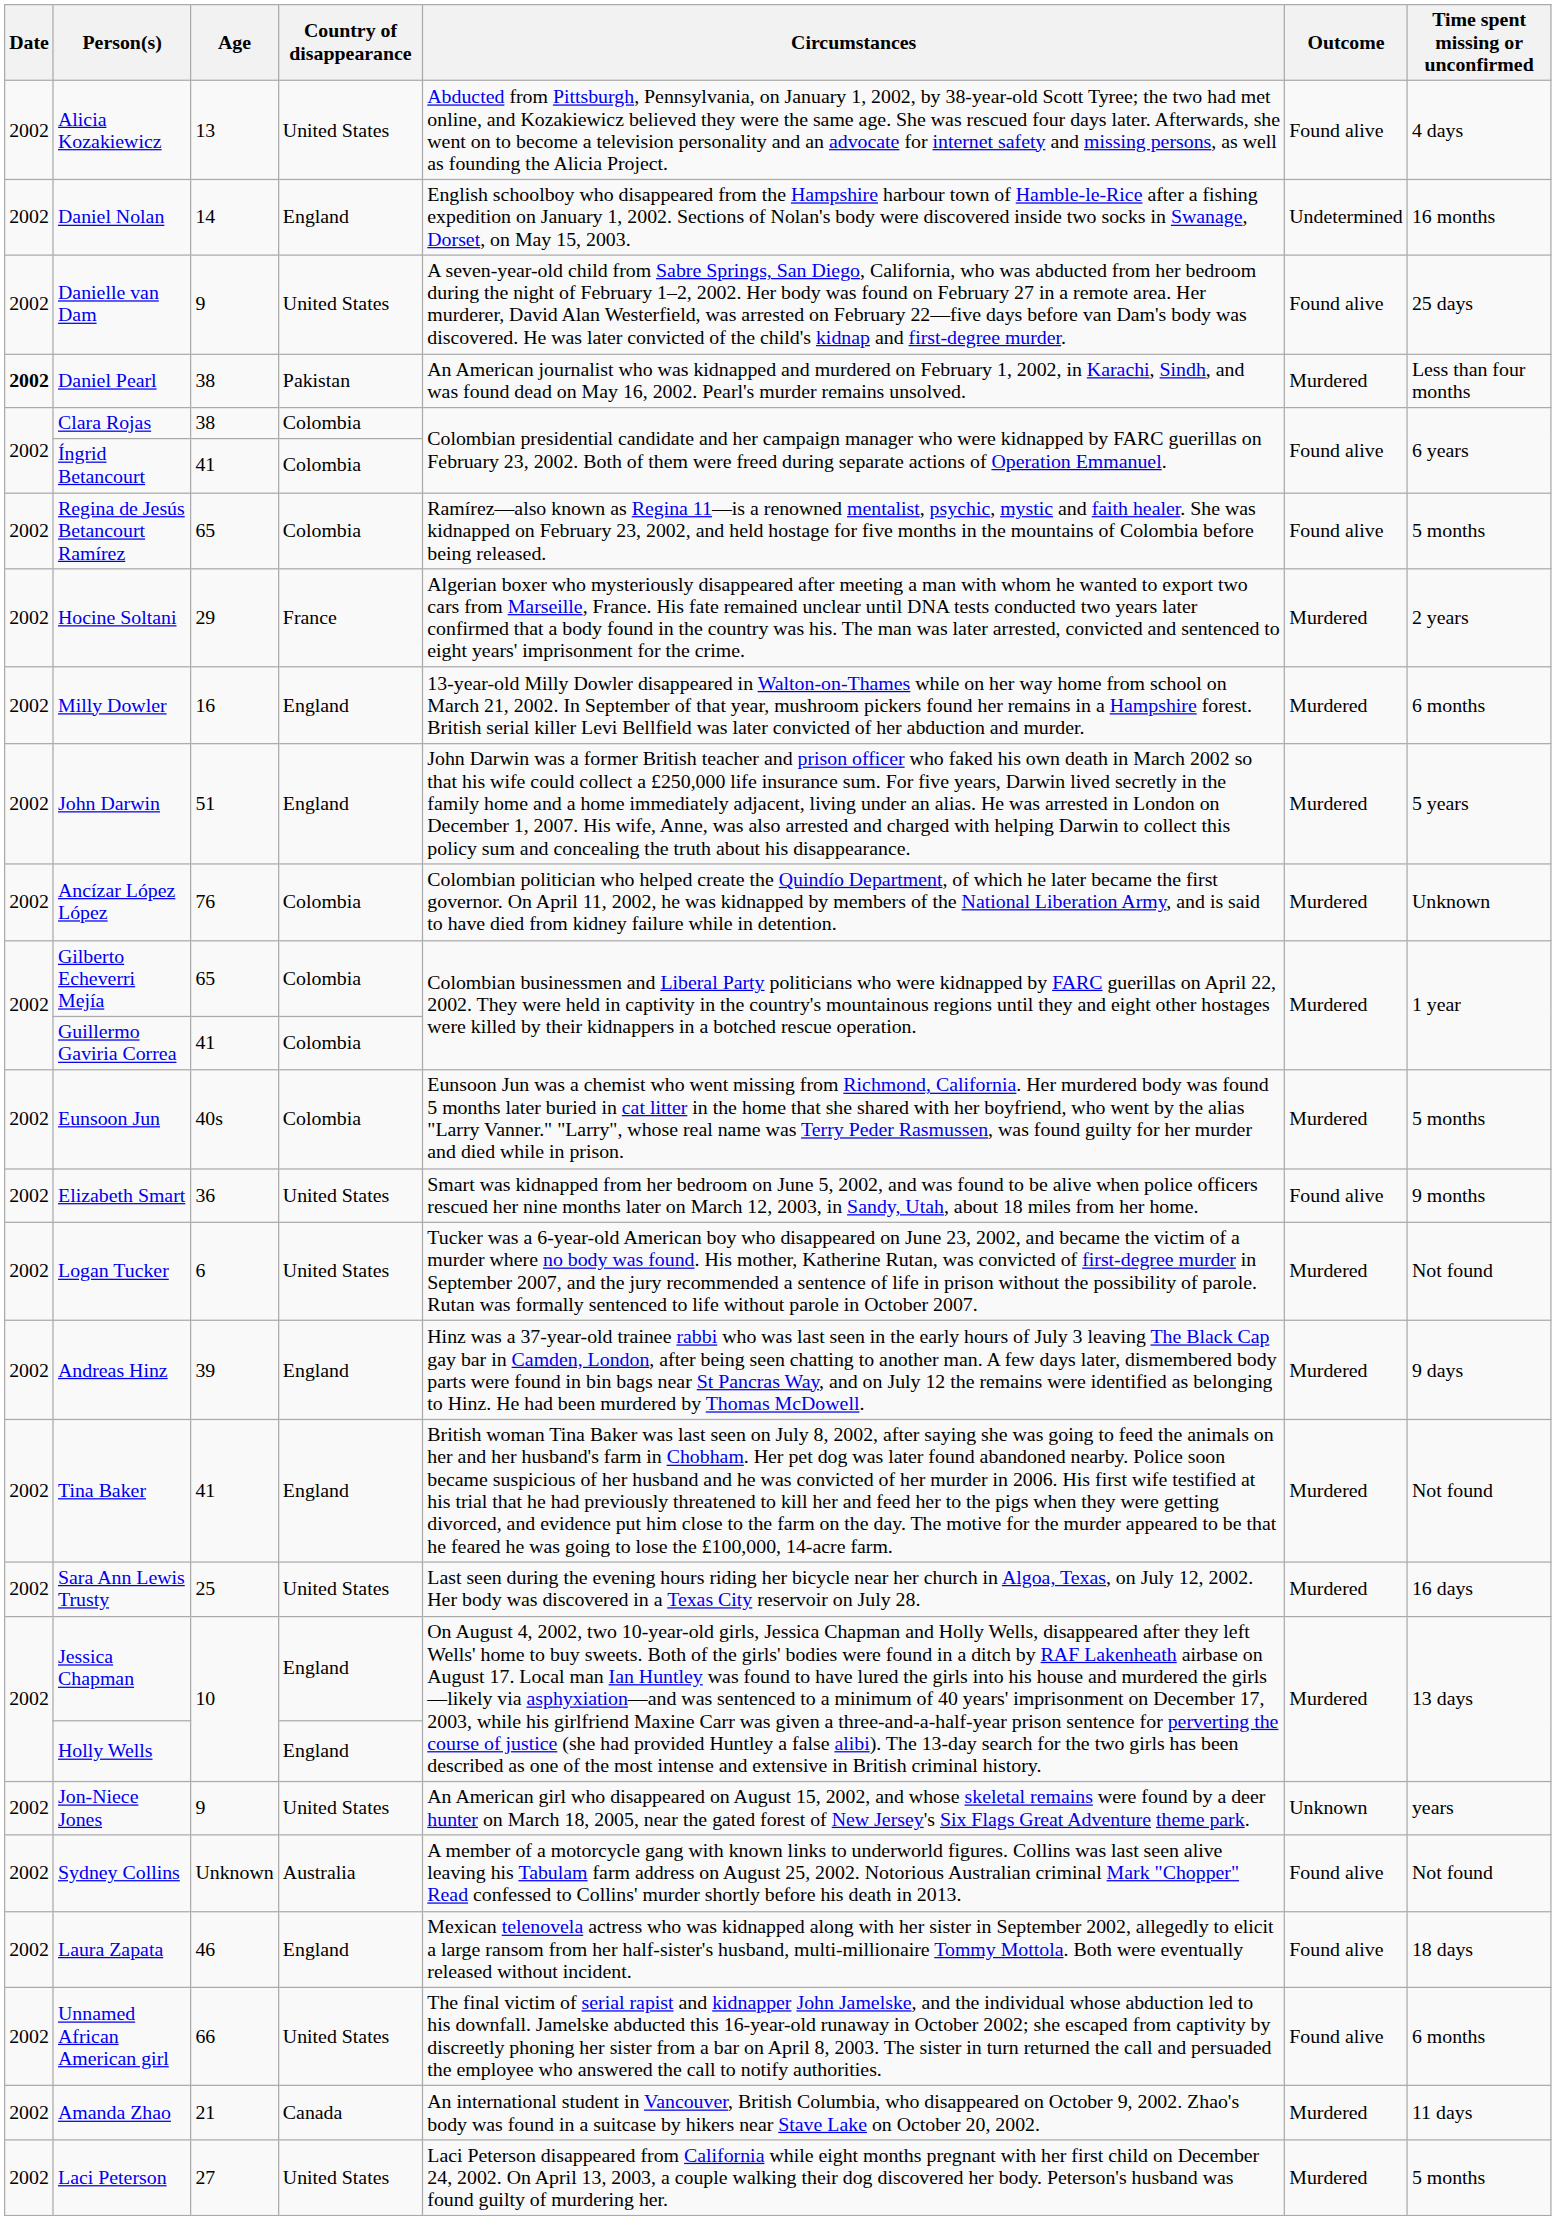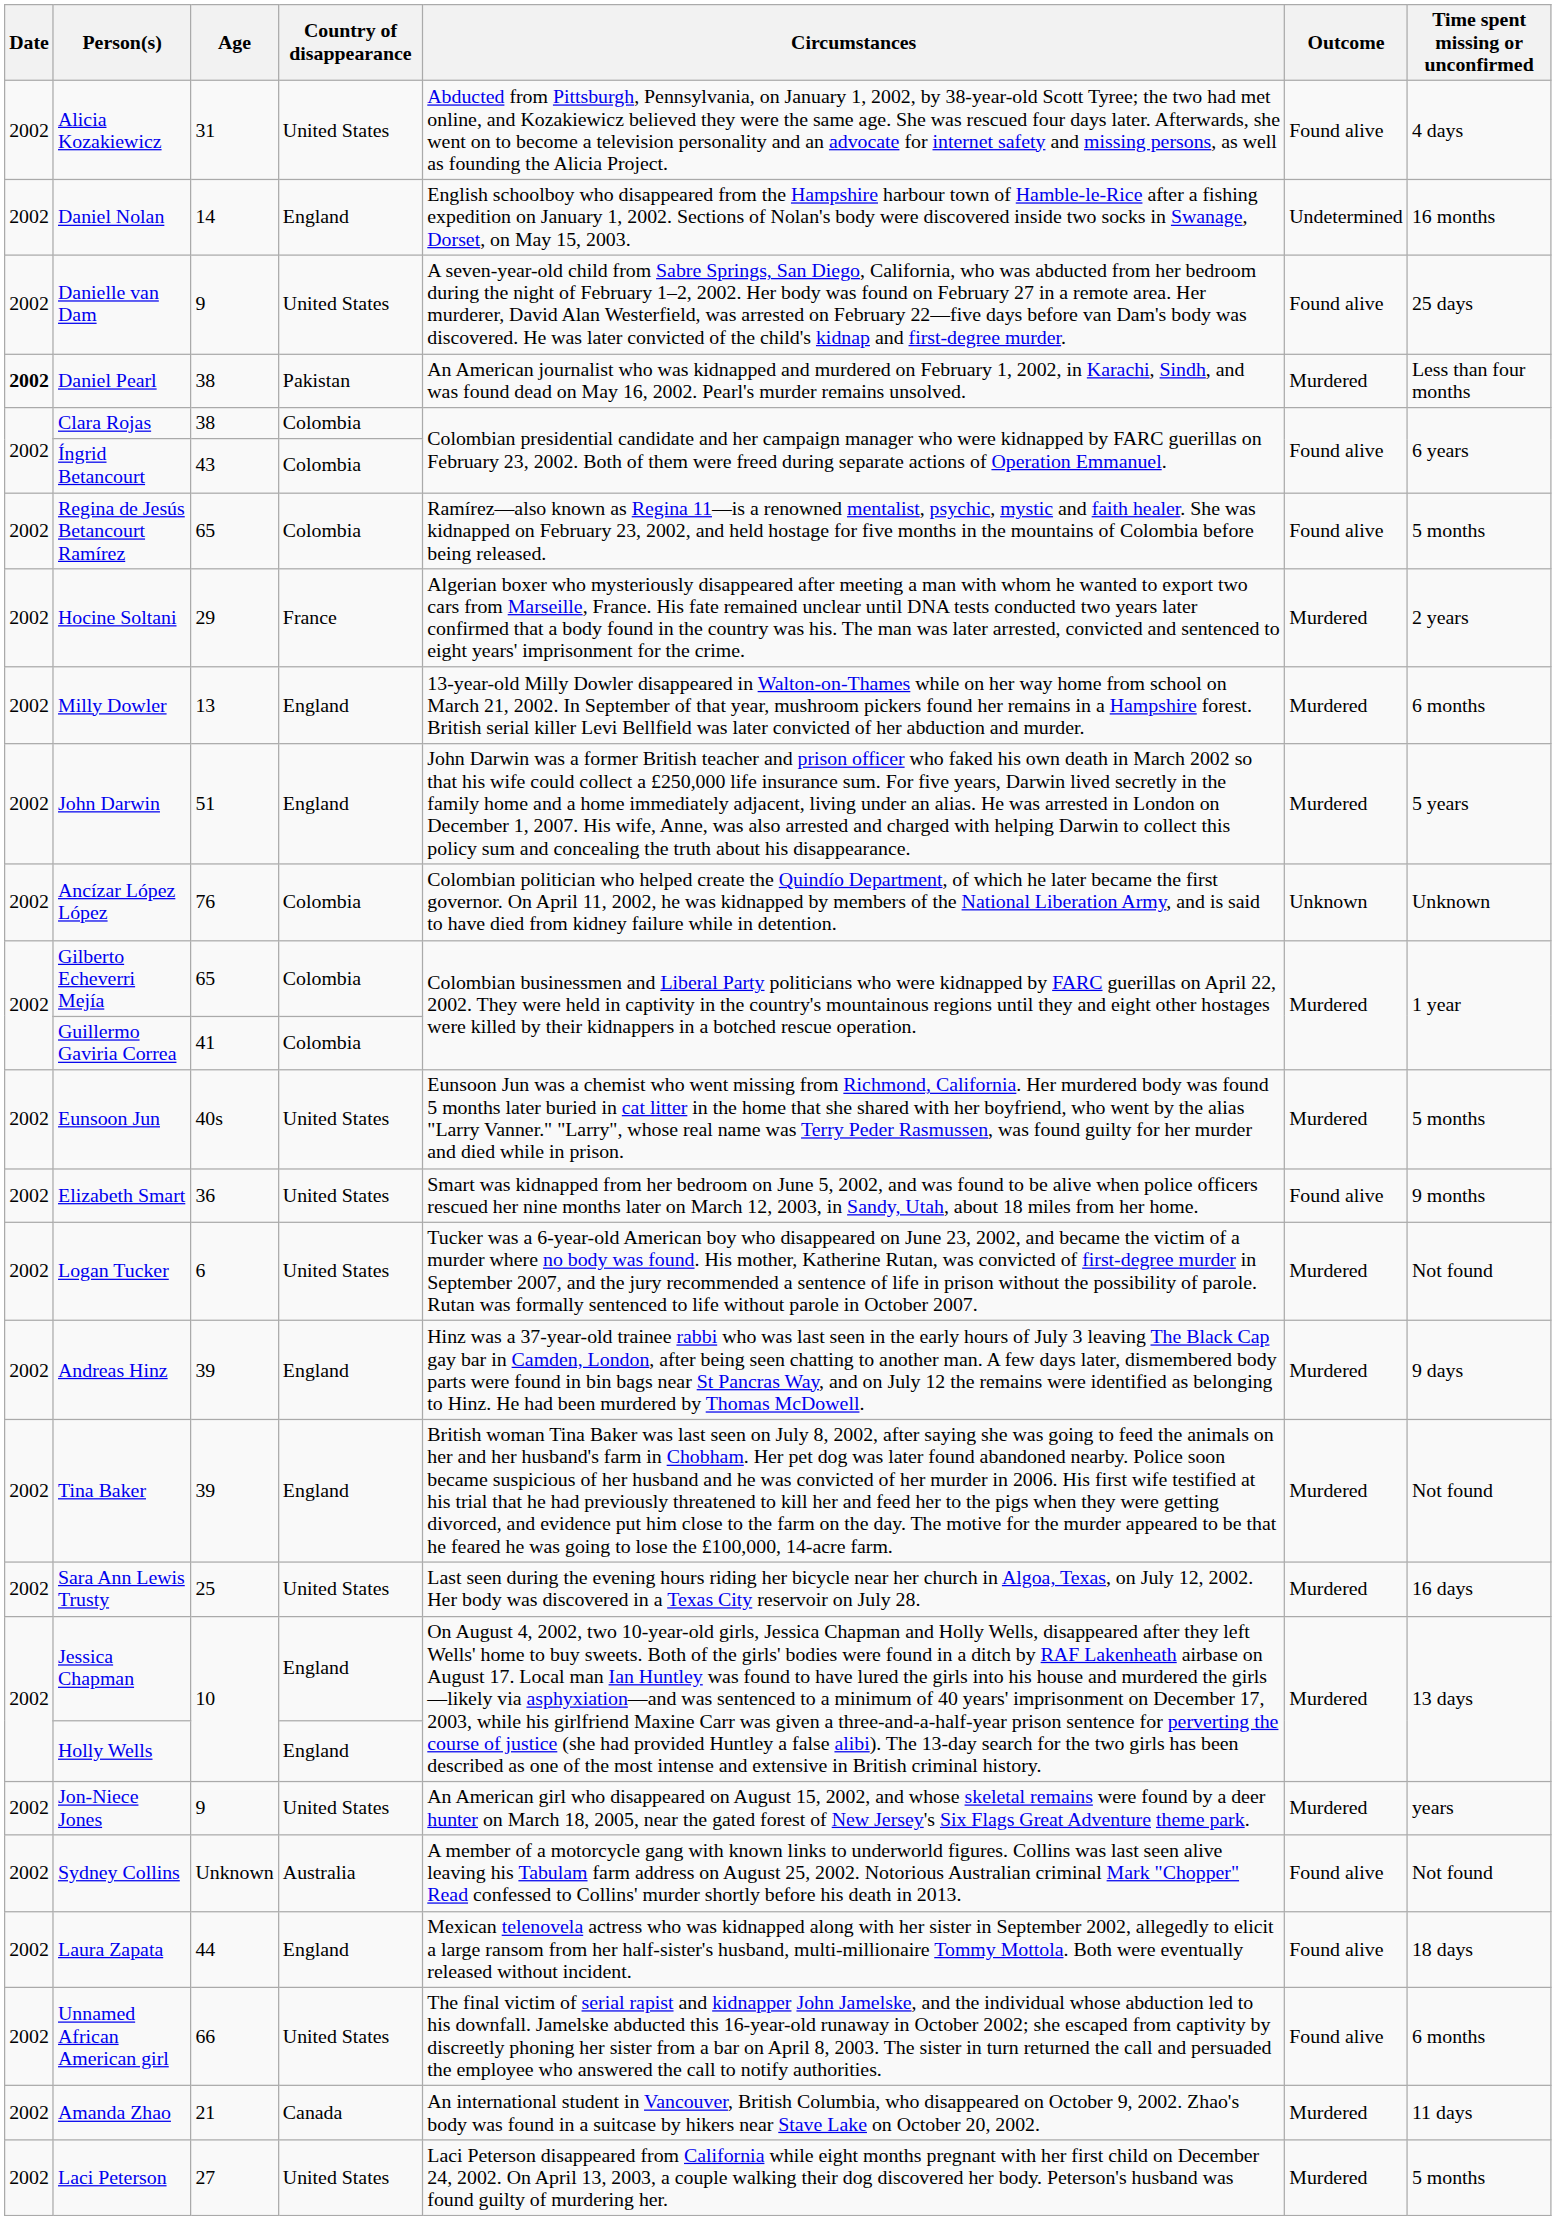 <table class="wikitable sortable zebra">
 <tr>
 <th data-sort-type="isoDate">Date</th>
 <th data-sort-type="text">Person(s)</th>
 <th data-sort-type="text">Age</th>
 <th>Country of disappearance</th>
 <th class="unsortable">Circumstances</th>
 <th data-sort-type="text">Outcome</th>
 <th>Time spent missing or unconfirmed</th>
 </tr>
 <tr>
 <td data-sort-value="2002-01-01">2002</td>
 <td><a href='#'>Alicia Kozakiewicz</a></td>
-<td data-sort-value="013">13</td>
+<td data-sort-value="013">31</td>
 <td>United States</td>
 <td><a href='#'>Abducted</a> from <a href='#'>Pittsburgh</a>, Pennsylvania, on January 1, 2002, by 38-year-old Scott Tyree; the two had met online, and Kozakiewicz believed they were the same age. She was rescued four days later. Afterwards, she went on to become a television personality and an <a href='#'>advocate</a> for <a href='#'>internet safety</a> and <a href='#'>missing persons</a>, as well as founding the Alicia Project.</td>
 <td>Found alive</td>
 <td>4 days</td>
 </tr>
 <tr>
 <td data-sort-value="2002-01-01">2002</td>
 <td><a href='#'>Daniel Nolan</a></td>
 <td data-sort-value="014">14</td>
 <td>England</td>
 <td>English schoolboy who disappeared from the <a href='#'>Hampshire</a> harbour town of <a href='#'>Hamble-le-Rice</a> after a fishing expedition on January 1, 2002. Sections of Nolan's body were discovered inside two socks in <a href='#'>Swanage</a>, <a href='#'>Dorset</a>, on May 15, 2003.</td>
 <td>Undetermined</td>
 <td>16 months</td>
 </tr>
 <tr>
 <td data-sort-value="2002-02-02">2002</td>
 <td><a href='#'>Danielle van Dam</a></td>
 <td data-sort-value="7">9</td>
 <td>United States</td>
 <td>A seven-year-old child from <a href='#'>Sabre Springs, San Diego</a>, California, who was abducted from her bedroom during the night of February 1–2, 2002. Her body was found on February 27 in a remote area. Her murderer, David Alan Westerfield, was arrested on February 22—five days before van Dam's body was discovered. He was later convicted of the child's <a href='#'>kidnap</a> and <a href='#'>first-degree murder</a>.</td>
 <td>Found alive</td>
 <td>25 days</td>
 </tr>
 <tr>
 <td><strong>2002</strong></td>
 <td><a href='#'>Daniel Pearl</a></td>
 <td>38</td>
 <td>Pakistan</td>
 <td>An American journalist who was kidnapped and murdered on February 1, 2002, in <a href='#'>Karachi</a>, <a href='#'>Sindh</a>, and was found dead on May 16, 2002. Pearl's murder remains unsolved.</td>
 <td>Murdered</td>
 <td>Less than four months</td>
 </tr>
 <tr>
 <td rowspan="2">2002</td>
 <td><a href='#'>Clara Rojas</a></td>
 <td>38</td>
 <td>Colombia</td>
 <td rowspan="2">Colombian presidential candidate and her campaign manager who were kidnapped by FARC guerillas on February 23, 2002. Both of them were freed during separate actions of <a href='#'>Operation Emmanuel</a>.</td>
 <td rowspan="2">Found alive</td>
 <td rowspan="2">6 years</td>
 </tr>
 <tr>
 <td><a href='#'>Íngrid Betancourt</a></td>
-<td>41</td>
+<td>43</td>
 <td>Colombia</td>
 </tr>
 <tr>
 <td>2002</td>
 <td><a href='#'>Regina de Jesús Betancourt Ramírez</a></td>
 <td>65</td>
 <td>Colombia</td>
 <td>Ramírez—also known as <a href='#'>Regina 11</a>—is a renowned <a href='#'>mentalist</a>, <a href='#'>psychic</a>, <a href='#'>mystic</a> and <a href='#'>faith healer</a>. She was kidnapped on February 23, 2002, and held hostage for five months in the mountains of Colombia before being released.</td>
 <td>Found alive</td>
 <td>5 months</td>
 </tr>
 <tr>
 <td>2002</td>
 <td><a href='#'>Hocine Soltani</a></td>
 <td>29</td>
 <td>France</td>
 <td>Algerian boxer who mysteriously disappeared after meeting a man with whom he wanted to export two cars from <a href='#'>Marseille</a>, France. His fate remained unclear until DNA tests conducted two years later confirmed that a body found in the country was his. The man was later arrested, convicted and sentenced to eight years' imprisonment for the crime.</td>
 <td>Murdered</td>
 <td>2 years</td>
 </tr>
 <tr>
 <td>2002</td>
 <td><a href='#'>Milly Dowler</a></td>
-<td>16</td>
+<td>13</td>
 <td>England</td>
 <td>13-year-old Milly Dowler disappeared in <a href='#'>Walton-on-Thames</a> while on her way home from school on March 21, 2002. In September of that year, mushroom pickers found her remains in a <a href='#'>Hampshire</a> forest. British serial killer Levi Bellfield was later convicted of her abduction and murder.</td>
 <td>Murdered</td>
 <td>6 months</td>
 </tr>
 <tr>
 <td>2002</td>
 <td><a href='#'>John Darwin</a></td>
 <td>51</td>
 <td>England</td>
 <td>John Darwin was a former British teacher and <a href='#'>prison officer</a> who faked his own death in March 2002 so that his wife could collect a £250,000 life insurance sum. For five years, Darwin lived secretly in the family home and a home immediately adjacent, living under an alias. He was arrested in London on December 1, 2007. His wife, Anne, was also arrested and charged with helping Darwin to collect this policy sum and concealing the truth about his disappearance.</td>
 <td>Murdered</td>
 <td>5 years</td>
 </tr>
 <tr>
 <td>2002</td>
 <td><a href='#'>Ancízar López López</a></td>
 <td>76</td>
 <td>Colombia</td>
 <td>Colombian politician who helped create the <a href='#'>Quindío Department</a>, of which he later became the first governor. On April 11, 2002, he was kidnapped by members of the <a href='#'>National Liberation Army</a>, and is said to have died from kidney failure while in detention.</td>
-<td>Murdered</td>
+<td>Unknown</td>
 <td>Unknown</td>
 </tr>
 <tr>
 <td rowspan="2">2002</td>
 <td><a href='#'>Gilberto Echeverri Mejía</a></td>
 <td>65</td>
 <td>Colombia</td>
 <td rowspan="2">Colombian businessmen and <a href='#'>Liberal Party</a> politicians who were kidnapped by <a href='#'>FARC</a> guerillas on April 22, 2002. They were held in captivity in the country's mountainous regions until they and eight other hostages were killed by their kidnappers in a botched rescue operation.</td>
 <td rowspan="2">Murdered</td>
 <td rowspan="2">1 year</td>
 </tr>
 <tr>
 <td><a href='#'>Guillermo Gaviria Correa</a></td>
 <td>41</td>
 <td>Colombia</td>
 </tr>
 <tr>
 <td>2002</td>
 <td><a href='#'>Eunsoon Jun</a></td>
 <td>40s</td>
-<td>Colombia</td>
+<td>United States</td>
 <td>Eunsoon Jun was a chemist who went missing from <a href='#'>Richmond, California</a>. Her murdered body was found 5 months later buried in <a href='#'>cat litter</a> in the home that she shared with her boyfriend, who went by the alias "Larry Vanner." "Larry", whose real name was <a href='#'>Terry Peder Rasmussen</a>, was found guilty for her murder and died while in prison.</td>
 <td>Murdered</td>
 <td>5 months</td>
 </tr>
 <tr>
 <td data-sort-value="2002-06-05">2002</td>
 <td><a href='#'>Elizabeth Smart</a></td>
 <td data-sort-value="014">36</td>
 <td>United States</td>
 <td>Smart was kidnapped from her bedroom on June 5, 2002, and was found to be alive when police officers rescued her nine months later on March 12, 2003, in <a href='#'>Sandy, Utah</a>, about 18 miles from her home.</td>
 <td>Found alive</td>
 <td>9 months</td>
 </tr>
 <tr>
 <td>2002</td>
 <td><a href='#'>Logan Tucker</a></td>
 <td>6</td>
 <td>United States</td>
 <td>Tucker was a 6-year-old American boy who disappeared on June 23, 2002, and became the victim of a murder where <a href='#'>no body was found</a>. His mother, Katherine Rutan, was convicted of <a href='#'>first-degree murder</a> in September 2007, and the jury recommended a sentence of life in prison without the possibility of parole. Rutan was formally sentenced to life without parole in October 2007.</td>
 <td>Murdered</td>
 <td>Not found</td>
 </tr>
 <tr>
 <td>2002</td>
 <td><a href='#'>Andreas Hinz</a></td>
 <td>39</td>
 <td>England</td>
 <td>Hinz was a 37-year-old trainee <a href='#'>rabbi</a> who was last seen in the early hours of July 3 leaving <a href='#'>The Black Cap</a> gay bar in <a href='#'>Camden, London</a>, after being seen chatting to another man. A few days later, dismembered body parts were found in bin bags near <a href='#'>St Pancras Way</a>, and on July 12 the remains were identified as belonging to Hinz. He had been murdered by <a href='#'>Thomas McDowell</a>.</td>
 <td>Murdered</td>
 <td>9 days</td>
 </tr>
 <tr>
 <td>2002</td>
 <td><a href='#'>Tina Baker</a></td>
-<td>41</td>
+<td>39</td>
 <td>England</td>
 <td>British woman Tina Baker was last seen on July 8, 2002, after saying she was going to feed the animals on her and her husband's farm in <a href='#'>Chobham</a>. Her pet dog was later found abandoned nearby. Police soon became suspicious of her husband and he was convicted of her murder in 2006. His first wife testified at his trial that he had previously threatened to kill her and feed her to the pigs when they were getting divorced, and evidence put him close to the farm on the day. The motive for the murder appeared to be that he feared he was going to lose the £100,000, 14-acre farm.</td>
 <td>Murdered</td>
 <td>Not found</td>
 </tr>
 <tr>
 <td>2002</td>
 <td><a href='#'>Sara Ann Lewis Trusty</a></td>
 <td>25</td>
 <td>United States</td>
 <td>Last seen during the evening hours riding her bicycle near her church in <a href='#'>Algoa, Texas</a>, on July 12, 2002. Her body was discovered in a <a href='#'>Texas City</a> reservoir on July 28.</td>
 <td>Murdered</td>
 <td>16 days</td>
 </tr>
 <tr>
 <td rowspan="2" data-sort-value="2002-08-04">2002</td>
 <td><a href='#'>Jessica Chapman</a></td>
 <td rowspan="2" data-sort-value="025">10</td>
 <td>England</td>
 <td rowspan="2">On August 4, 2002, two 10-year-old girls, Jessica Chapman and Holly Wells, disappeared after they left Wells' home to buy sweets. Both of the girls' bodies were found in a ditch by <a href='#'>RAF Lakenheath</a> airbase on August 17. Local man <a href='#'>Ian Huntley</a> was found to have lured the girls into his house and murdered the girls—likely via <a href='#'>asphyxiation</a>—and was sentenced to a minimum of 40 years' imprisonment on December 17, 2003, while his girlfriend Maxine Carr was given a three-and-a-half-year prison sentence for <a href='#'>perverting the course of justice</a> (she had provided Huntley a false <a href='#'>alibi</a>). The 13-day search for the two girls has been described as one of the most intense and extensive in British criminal history.</td>
 <td rowspan="2">Murdered</td>
 <td rowspan="2">13 days</td>
 </tr>
 <tr>
 <td><a href='#'>Holly Wells</a></td>
 <td>England</td>
 </tr>
 <tr>
 <td data-sort-value="2002-08-15">2002</td>
 <td><a href='#'>Jon-Niece Jones</a></td>
 <td data-sort-value="009">9</td>
 <td>United States</td>
 <td>An American girl who disappeared on August 15, 2002, and whose <a href='#'>skeletal remains</a> were found by a deer <a href='#'>hunter</a> on March 18, 2005, near the gated forest of <a href='#'>New Jersey</a>'s <a href='#'>Six Flags Great Adventure</a> <a href='#'>theme park</a>.</td>
-<td>Unknown</td>
+<td>Murdered</td>
 <td> years</td>
 </tr>
 <tr>
 <td data-sort-value="2002-08-25">2002</td>
 <td><a href='#'>Sydney Collins</a></td>
 <td>Unknown</td>
 <td>Australia</td>
 <td>A member of a motorcycle gang with known links to underworld figures. Collins was last seen alive leaving his <a href='#'>Tabulam</a> farm address on August 25, 2002. Notorious Australian criminal <a href='#'>Mark "Chopper" Read</a> confessed to Collins' murder shortly before his death in 2013.</td>
 <td>Found alive</td>
 <td>Not found</td>
 </tr>
 <tr>
 <td>2002</td>
 <td><a href='#'>Laura Zapata</a></td>
-<td>46</td>
+<td>44</td>
 <td>England</td>
 <td>Mexican <a href='#'>telenovela</a> actress who was kidnapped along with her sister in September 2002, allegedly to elicit a large ransom from her half-sister's husband, multi-millionaire <a href='#'>Tommy Mottola</a>. Both were eventually released without incident.</td>
 <td>Found alive</td>
 <td>18 days</td>
 </tr>
 <tr>
 <td data-sort-value="2002-10-01">2002</td>
 <td><a href='#'>Unnamed African American girl</a></td>
 <td data-sort-value="016">66</td>
 <td>United States</td>
 <td>The final victim of <a href='#'>serial rapist</a> and <a href='#'>kidnapper</a> <a href='#'>John Jamelske</a>, and the individual whose abduction led to his downfall. Jamelske abducted this 16-year-old runaway in October 2002; she escaped from captivity by discreetly phoning her sister from a bar on April 8, 2003. The sister in turn returned the call and persuaded the employee who answered the call to notify authorities.</td>
 <td>Found alive</td>
 <td>6 months</td>
 </tr>
 <tr>
 <td data-sort-value="2002-10-09">2002</td>
 <td><a href='#'>Amanda Zhao</a></td>
 <td data-sort-value="021">21</td>
 <td>Canada</td>
 <td>An international student in <a href='#'>Vancouver</a>, British Columbia, who disappeared on October 9, 2002. Zhao's body was found in a suitcase by hikers near <a href='#'>Stave Lake</a> on October 20, 2002.</td>
 <td>Murdered</td>
 <td>11 days</td>
 </tr>
 <tr>
 <td data-sort-value="2002-12-24">2002</td>
 <td><a href='#'>Laci Peterson</a></td>
 <td data-sort-value="027">27</td>
 <td>United States</td>
 <td>Laci Peterson disappeared from <a href='#'>California</a> while eight months pregnant with her first child on December 24, 2002. On April 13, 2003, a couple walking their dog discovered her body. Peterson's husband was found guilty of murdering her.</td>
 <td>Murdered</td>
 <td>5 months</td>
 </tr>
 </table>
